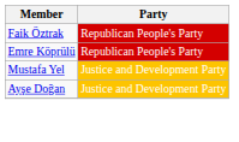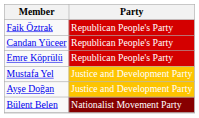 <table class="wikitable">
 <tr>
 <th>Member</th>
 <th>Party</th>
 </tr>
 <tr>
 <td><a href='#'>Faik Öztrak</a></td>
+<td style="background:#D40000; color:white">Republican People's Party</td>
+</tr>
+<tr>
+<td><a href='#'>Candan Yüceer</a></td>
 <td style="background:#D40000; color:white">Republican People's Party</td>
 </tr>
 <tr>
 <td><a href='#'>Emre Köprülü</a></td>
 <td style="background:#D40000; color:white">Republican People's Party</td>
 </tr>
 <tr>
 <td><a href='#'>Mustafa Yel</a></td>
 <td style="background:#FDC400; color:white">Justice and Development Party</td>
 </tr>
 <tr>
 <td><a href='#'>Ayşe Doğan</a></td>
 <td style="background:#FDC400; color:white">Justice and Development Party</td>
 </tr>
 <tr>
+<td><a href='#'>Bülent Belen</a></td>
+<td style="background:#870000; color:white">Nationalist Movement Party</td>
+</tr>
+<tr>
 </tr>
 </table>
